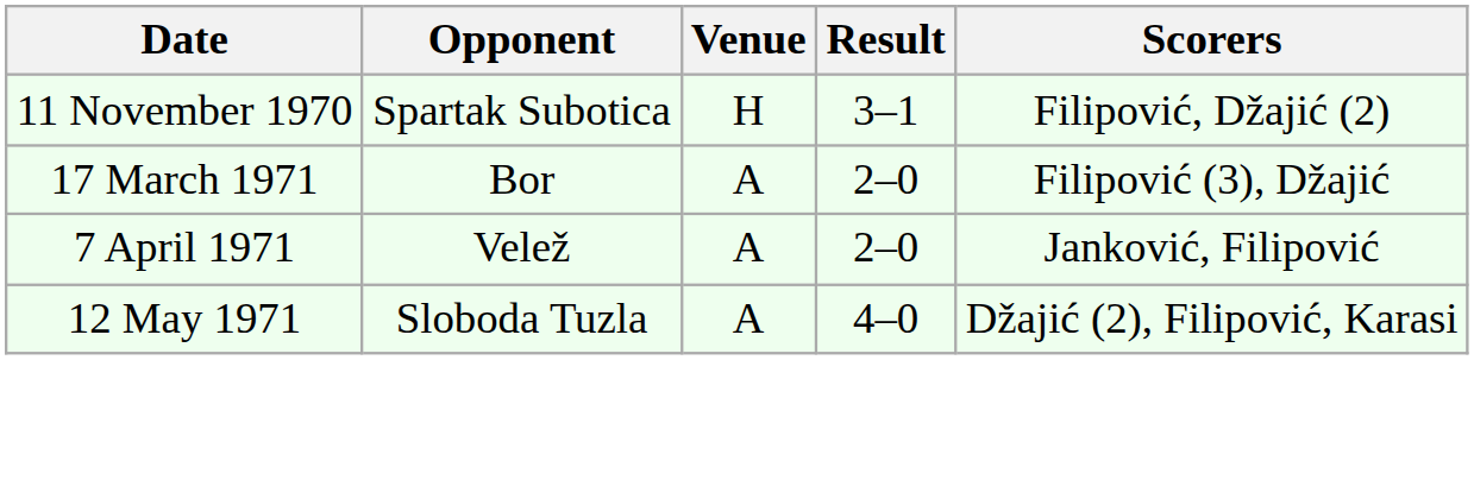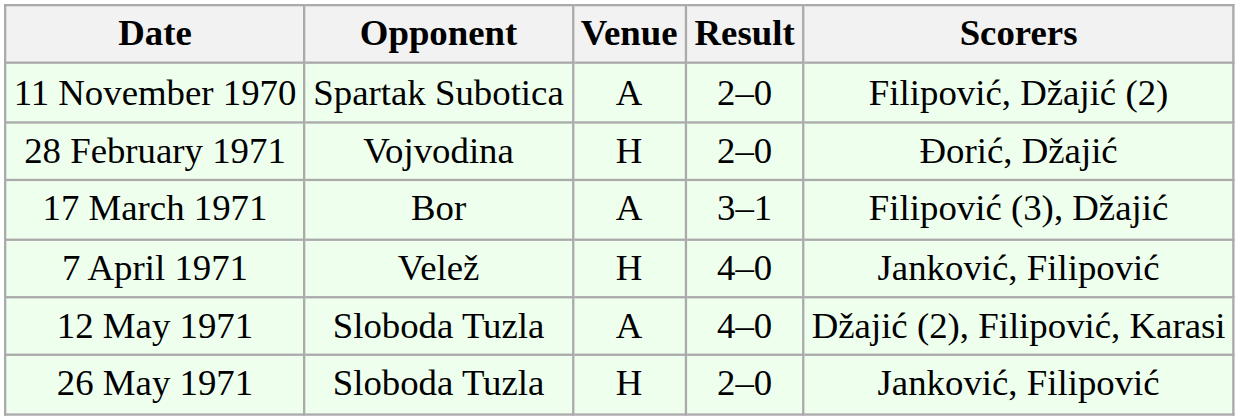 <table class="wikitable sortable" style="font-size:100%; text-align:center">
 <tr>
 <th>Date</th>
 <th>Opponent</th>
 <th>Venue</th>
 <th>Result</th>
 <th>Scorers</th>
 </tr>
 <tr bgcolor = "#EEFFEE">
 <td>11 November 1970</td>
 <td>Spartak Subotica</td>
+<td>A</td>
+<td>2–0</td>
+<td>Filipović, Džajić (2)</td>
+</tr>
+<tr bgcolor = "#EEFFEE">
+<td>28 February 1971</td>
+<td>Vojvodina</td>
 <td>H</td>
-<td>3–1</td>
-<td>Filipović, Džajić (2)</td>
+<td>2–0</td>
+<td>Đorić, Džajić</td>
 </tr>
 <tr bgcolor = "#EEFFEE">
 <td>17 March 1971</td>
 <td>Bor</td>
 <td>A</td>
-<td>2–0</td>
+<td>3–1</td>
 <td>Filipović (3), Džajić</td>
 </tr>
 <tr bgcolor = "#EEFFEE">
 <td>7 April 1971</td>
 <td>Velež</td>
-<td>A</td>
-<td>2–0</td>
+<td>H</td>
+<td>4–0</td>
 <td>Janković, Filipović</td>
 </tr>
 <tr bgcolor = "#EEFFEE">
 <td>12 May 1971</td>
 <td>Sloboda Tuzla</td>
 <td>A</td>
 <td>4–0</td>
 <td>Džajić (2), Filipović, Karasi</td>
 </tr>
+<tr bgcolor = "#EEFFEE">
+<td>26 May 1971</td>
+<td>Sloboda Tuzla</td>
+<td>H</td>
+<td>2–0</td>
+<td>Janković, Filipović</td>
+</tr>
 </table>
